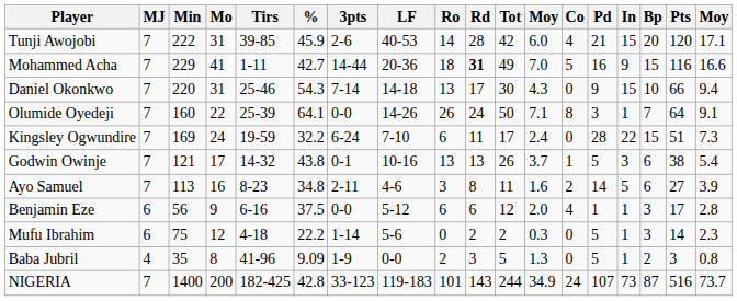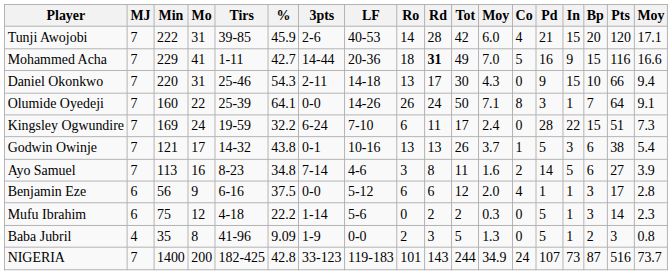 <table class="wikitable">
 <tr>
 <th>Player</th>
 <th>MJ</th>
 <th>Min</th>
 <th>Mo</th>
 <th>Tirs</th>
 <th>%</th>
 <th>3pts</th>
 <th>LF</th>
 <th>Ro</th>
 <th>Rd</th>
 <th>Tot</th>
 <th>Moy</th>
 <th>Co</th>
 <th>Pd</th>
 <th>In</th>
 <th>Bp</th>
 <th>Pts</th>
 <th>Moy</th>
 </tr>
 <tr>
 <td>Tunji Awojobi</td>
 <td>7</td>
 <td>222</td>
 <td>31</td>
 <td>39-85</td>
 <td>45.9</td>
 <td>2-6</td>
 <td>40-53</td>
 <td>14</td>
 <td>28</td>
 <td>42</td>
 <td>6.0</td>
 <td>4</td>
 <td>21</td>
 <td>15</td>
 <td>20</td>
 <td>120</td>
 <td>17.1</td>
 </tr>
 <tr>
 <td>Mohammed Acha</td>
 <td>7</td>
 <td>229</td>
 <td>41</td>
 <td>1-11</td>
 <td>42.7</td>
 <td>14-44</td>
 <td>20-36</td>
 <td>18</td>
 <td><strong>31</strong></td>
 <td>49</td>
 <td>7.0</td>
 <td>5</td>
 <td>16</td>
 <td>9</td>
 <td>15</td>
 <td>116</td>
 <td>16.6</td>
 </tr>
 <tr>
 <td>Daniel Okonkwo</td>
 <td>7</td>
 <td>220</td>
 <td>31</td>
 <td>25-46</td>
 <td>54.3</td>
-<td>7-14</td>
+<td>2-11</td>
 <td>14-18</td>
 <td>13</td>
 <td>17</td>
 <td>30</td>
 <td>4.3</td>
 <td>0</td>
 <td>9</td>
 <td>15</td>
 <td>10</td>
 <td>66</td>
 <td>9.4</td>
 </tr>
 <tr>
 <td>Olumide Oyedeji</td>
 <td>7</td>
 <td>160</td>
 <td>22</td>
 <td>25-39</td>
 <td>64.1</td>
 <td>0-0</td>
 <td>14-26</td>
 <td>26</td>
 <td>24</td>
 <td>50</td>
 <td>7.1</td>
 <td>8</td>
 <td>3</td>
 <td>1</td>
 <td>7</td>
 <td>64</td>
 <td>9.1</td>
 </tr>
 <tr>
 <td>Kingsley Ogwundire</td>
 <td>7</td>
 <td>169</td>
 <td>24</td>
 <td>19-59</td>
 <td>32.2</td>
 <td>6-24</td>
 <td>7-10</td>
 <td>6</td>
 <td>11</td>
 <td>17</td>
 <td>2.4</td>
 <td>0</td>
 <td>28</td>
 <td>22</td>
 <td>15</td>
 <td>51</td>
 <td>7.3</td>
 </tr>
 <tr>
 <td>Godwin Owinje</td>
 <td>7</td>
 <td>121</td>
 <td>17</td>
 <td>14-32</td>
 <td>43.8</td>
 <td>0-1</td>
 <td>10-16</td>
 <td>13</td>
 <td>13</td>
 <td>26</td>
 <td>3.7</td>
 <td>1</td>
 <td>5</td>
 <td>3</td>
 <td>6</td>
 <td>38</td>
 <td>5.4</td>
 </tr>
 <tr>
 <td>Ayo Samuel</td>
 <td>7</td>
 <td>113</td>
 <td>16</td>
 <td>8-23</td>
 <td>34.8</td>
-<td>2-11</td>
+<td>7-14</td>
 <td>4-6</td>
 <td>3</td>
 <td>8</td>
 <td>11</td>
 <td>1.6</td>
 <td>2</td>
 <td>14</td>
 <td>5</td>
 <td>6</td>
 <td>27</td>
 <td>3.9</td>
 </tr>
 <tr>
 <td>Benjamin Eze</td>
 <td>6</td>
 <td>56</td>
 <td>9</td>
 <td>6-16</td>
 <td>37.5</td>
 <td>0-0</td>
 <td>5-12</td>
 <td>6</td>
 <td>6</td>
 <td>12</td>
 <td>2.0</td>
 <td>4</td>
 <td>1</td>
 <td>1</td>
 <td>3</td>
 <td>17</td>
 <td>2.8</td>
 </tr>
 <tr>
 <td>Mufu Ibrahim</td>
 <td>6</td>
 <td>75</td>
 <td>12</td>
 <td>4-18</td>
 <td>22.2</td>
 <td>1-14</td>
 <td>5-6</td>
 <td>0</td>
 <td>2</td>
 <td>2</td>
 <td>0.3</td>
 <td>0</td>
 <td>5</td>
 <td>1</td>
 <td>3</td>
 <td>14</td>
 <td>2.3</td>
 </tr>
 <tr>
 <td>Baba Jubril</td>
 <td>4</td>
 <td>35</td>
 <td>8</td>
 <td>41-96</td>
 <td>9.09</td>
 <td>1-9</td>
 <td>0-0</td>
 <td>2</td>
 <td>3</td>
 <td>5</td>
 <td>1.3</td>
 <td>0</td>
 <td>5</td>
 <td>1</td>
 <td>2</td>
 <td>3</td>
 <td>0.8</td>
 </tr>
 <tr>
 <td>NIGERIA</td>
 <td>7</td>
 <td>1400</td>
 <td>200</td>
 <td>182-425</td>
 <td>42.8</td>
 <td>33-123</td>
 <td>119-183</td>
 <td>101</td>
 <td>143</td>
 <td>244</td>
 <td>34.9</td>
 <td>24</td>
 <td>107</td>
 <td>73</td>
 <td>87</td>
 <td>516</td>
 <td>73.7</td>
 </tr>
 </table>
